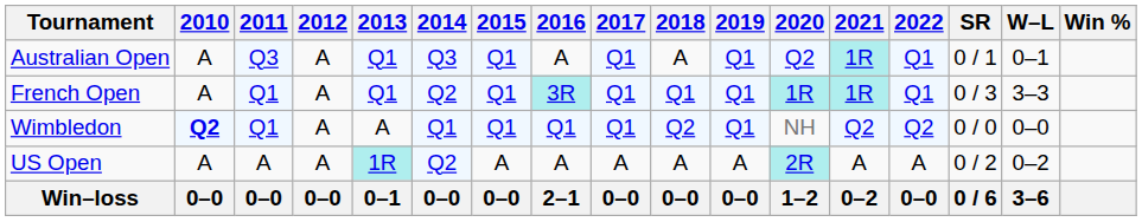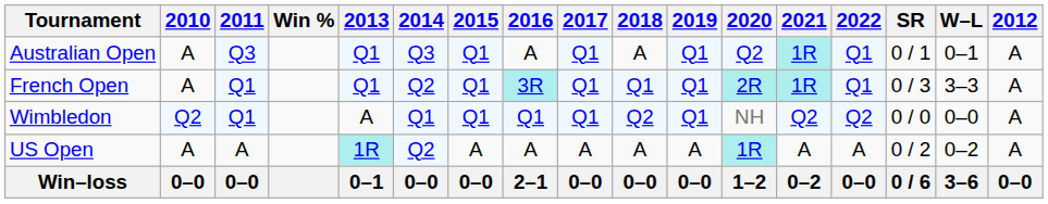 <table class=wikitable style=text-align:center>
 <tr>
 <th>Tournament</th>
 <th><a href='#'>2010</a></th>
 <th><a href='#'>2011</a></th>
-<th><a href='#'>2012</a></th>
+<th>Win %</th>
 <th><a href='#'>2013</a></th>
 <th><a href='#'>2014</a></th>
 <th><a href='#'>2015</a></th>
 <th><a href='#'>2016</a></th>
 <th><a href='#'>2017</a></th>
 <th><a href='#'>2018</a></th>
 <th><a href='#'>2019</a></th>
 <th><a href='#'>2020</a></th>
 <th><a href='#'>2021</a></th>
 <th><a href='#'>2022</a></th>
 <th>SR</th>
 <th>W–L</th>
-<th>Win %</th>
+<th><a href='#'>2012</a></th>
 </tr>
 <tr>
 <td align=left><a href='#'>Australian Open</a></td>
 <td>A</td>
 <td bgcolor=f0f8ff><a href='#'>Q3</a></td>
-<td>A</td>
+<td></td>
 <td bgcolor=fof8ff><a href='#'>Q1</a></td>
 <td bgcolor=fof8ff><a href='#'>Q3</a></td>
 <td bgcolor=fof8ff><a href='#'>Q1</a></td>
 <td>A</td>
 <td bgcolor=fof8ff><a href='#'>Q1</a></td>
 <td>A</td>
 <td bgcolor=fof8ff><a href='#'>Q1</a></td>
 <td bgcolor=fof8ff><a href='#'>Q2</a></td>
 <td bgcolor=afeeee><a href='#'>1R</a></td>
 <td bgcolor=fof8ff><a href='#'>Q1</a></td>
 <td>0 / 1</td>
 <td>0–1</td>
-<td></td>
+<td>A</td>
 </tr>
 <tr>
 <td align=left><a href='#'>French Open</a></td>
 <td>A</td>
 <td bgcolor=fof8ff><a href='#'>Q1</a></td>
-<td>A</td>
+<td></td>
 <td bgcolor=fof8ff><a href='#'>Q1</a></td>
 <td bgcolor=fof8ff><a href='#'>Q2</a></td>
 <td bgcolor=fof8ff><a href='#'>Q1</a></td>
 <td bgcolor=afeeee><a href='#'>3R</a></td>
 <td bgcolor=fof8ff><a href='#'>Q1</a></td>
 <td bgcolor=fof8ff><a href='#'>Q1</a></td>
 <td bgcolor=fof8ff><a href='#'>Q1</a></td>
-<td bgcolor=afeeee><a href='#'>1R</a></td>
+<td bgcolor=afeeee><a href='#'>2R</a></td>
 <td bgcolor=afeeee><a href='#'>1R</a></td>
 <td bgcolor=fof8ff><a href='#'>Q1</a></td>
 <td>0 / 3</td>
 <td>3–3</td>
-<td></td>
+<td>A</td>
 </tr>
 <tr>
 <td align=left><a href='#'>Wimbledon</a></td>
-<td bgcolor=fof8ff><strong><a href='#'>Q2</a></strong></td>
+<td bgcolor=fof8ff><a href='#'>Q2</a></td>
 <td bgcolor=fof8ff><a href='#'>Q1</a></td>
-<td>A</td>
+<td></td>
 <td>A</td>
 <td bgcolor=fof8ff><a href='#'>Q1</a></td>
 <td bgcolor=fof8ff><a href='#'>Q1</a></td>
 <td bgcolor=fof8ff><a href='#'>Q1</a></td>
 <td bgcolor=fof8ff><a href='#'>Q1</a></td>
 <td bgcolor=fof8ff><a href='#'>Q2</a></td>
 <td bgcolor=fof8ff><a href='#'>Q1</a></td>
 <td style=color:#767676>NH</td>
 <td bgcolor=fof8ff><a href='#'>Q2</a></td>
 <td bgcolor=fof8ff><a href='#'>Q2</a></td>
 <td>0 / 0</td>
 <td>0–0</td>
-<td></td>
+<td>A</td>
 </tr>
 <tr>
 <td align=left><a href='#'>US Open</a></td>
 <td>A</td>
 <td>A</td>
-<td>A</td>
+<td></td>
 <td bgcolor=afeeee><a href='#'>1R</a></td>
 <td bgcolor=fof8ff><a href='#'>Q2</a></td>
 <td>A</td>
 <td>A</td>
 <td>A</td>
 <td>A</td>
 <td>A</td>
-<td bgcolor=afeeee><a href='#'>2R</a></td>
+<td bgcolor=afeeee><a href='#'>1R</a></td>
 <td>A</td>
 <td>A</td>
 <td>0 / 2</td>
 <td>0–2</td>
-<td></td>
+<td>A</td>
 </tr>
 <tr>
 <th>Win–loss</th>
 <th>0–0</th>
 <th>0–0</th>
-<th>0–0</th>
+<th></th>
 <th>0–1</th>
 <th>0–0</th>
 <th>0–0</th>
 <th>2–1</th>
 <th>0–0</th>
 <th>0–0</th>
 <th>0–0</th>
 <th>1–2</th>
 <th>0–2</th>
 <th>0–0</th>
 <th>0 / 6</th>
 <th>3–6</th>
-<th></th>
+<th>0–0</th>
 </tr>
 </table>
